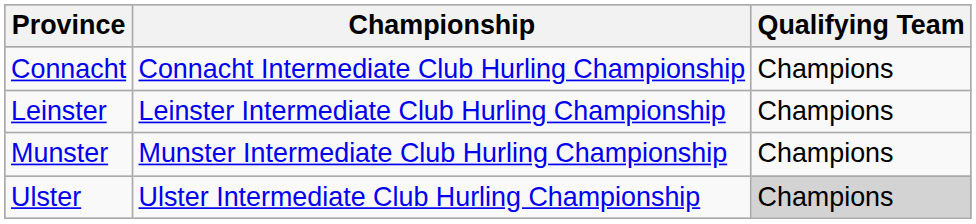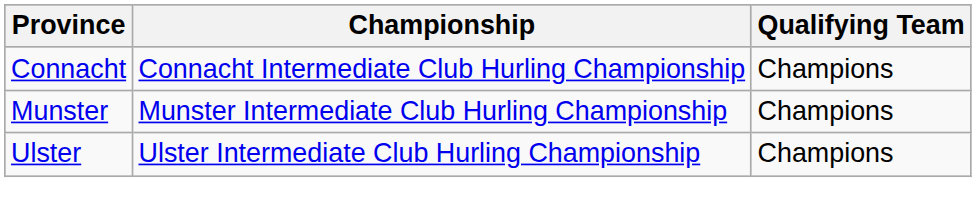 <table class=wikitable>
 <tr>
 <th>Province</th>
 <th>Championship</th>
 <th>Qualifying Team</th>
 </tr>
 <tr>
 <td> <a href='#'>Connacht</a></td>
 <td><a href='#'>Connacht Intermediate Club Hurling Championship</a></td>
 <td>Champions</td>
 </tr>
 <tr>
-<td> <a href='#'>Leinster</a></td>
-<td><a href='#'>Leinster Intermediate Club Hurling Championship</a></td>
-<td>Champions</td>
-</tr>
-<tr>
 <td> <a href='#'>Munster</a></td>
 <td><a href='#'>Munster Intermediate Club Hurling Championship</a></td>
 <td>Champions</td>
 </tr>
 <tr>
 <td> <a href='#'>Ulster</a></td>
 <td><a href='#'>Ulster Intermediate Club Hurling Championship</a></td>
-<td style="background: lightgrey;">Champions</td>
+<td>Champions</td>
 </tr>
 </table>
